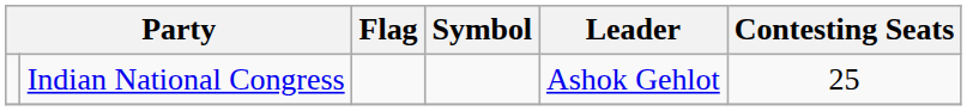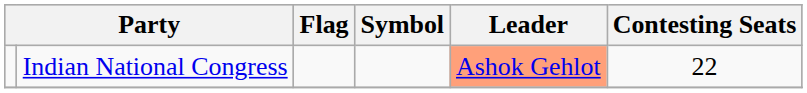 <table class="wikitable" style="text-align:center">
 <tr>
 <th colspan="2">Party</th>
 <th>Flag</th>
 <th>Symbol</th>
 <th>Leader</th>
 <th>Contesting Seats</th>
 </tr>
 <tr>
 <td></td>
 <td><a href='#'>Indian National Congress</a></td>
 <td></td>
 <td></td>
-<td><a href='#'>Ashok Gehlot</a></td>
-<td>25</td>
+<td style="background: lightsalmon;"><a href='#'>Ashok Gehlot</a></td>
+<td>22</td>
 </tr>
 <tr>
 </tr>
 </table>
